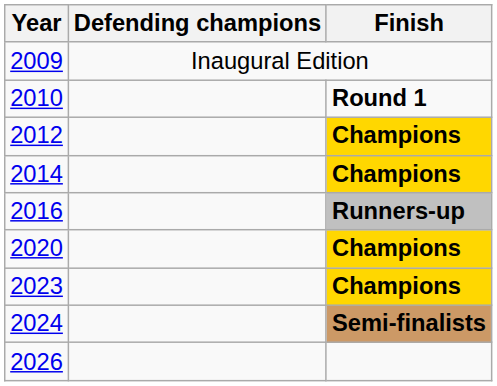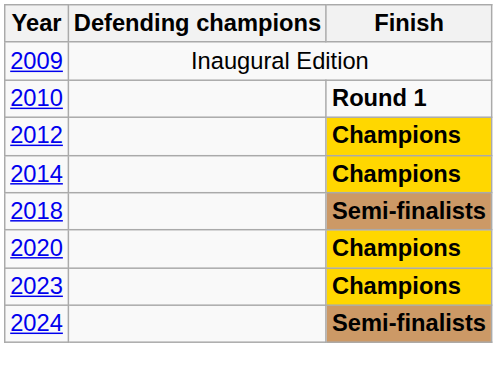 <table class="wikitable">
 <tr>
 <th>Year</th>
 <th>Defending champions</th>
 <th>Finish</th>
 </tr>
 <tr>
 <td><a href='#'>2009</a></td>
 <td align=center colspan="2">Inaugural Edition</td>
 </tr>
 <tr>
 <td><a href='#'>2010</a></td>
 <td></td>
 <td><strong>Round 1</strong></td>
 </tr>
 <tr>
 <td><a href='#'>2012</a></td>
 <td></td>
 <td bgcolor=Gold><strong>Champions</strong></td>
 </tr>
 <tr>
 <td><a href='#'>2014</a></td>
 <td></td>
 <td bgcolor=Gold><strong>Champions</strong></td>
 </tr>
 <tr>
-<td><a href='#'>2016</a></td>
+<td><a href='#'>2018</a></td>
 <td></td>
-<td bgcolor=Silver><strong>Runners-up</strong></td>
+<td bgcolor=#cc9966><strong>Semi-finalists</strong></td>
 </tr>
 <tr>
 <td><a href='#'>2020</a></td>
 <td></td>
 <td bgcolor=Gold><strong>Champions</strong></td>
 </tr>
 <tr>
 <td><a href='#'>2023</a></td>
 <td></td>
 <td bgcolor=Gold><strong>Champions</strong></td>
 </tr>
 <tr>
 <td><a href='#'>2024</a></td>
 <td></td>
 <td bgcolor=#cc9966><strong>Semi-finalists</strong></td>
 </tr>
-<tr>
-<td><a href='#'>2026</a></td>
-<td></td>
-<td></td>
-</tr>
 </table>
